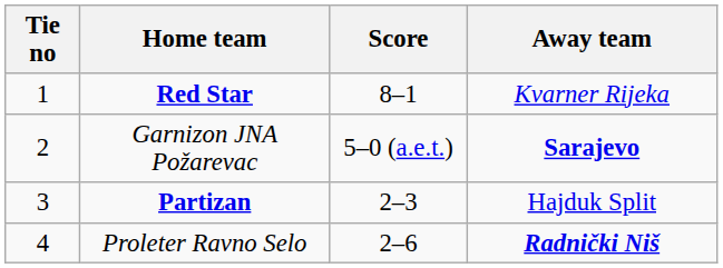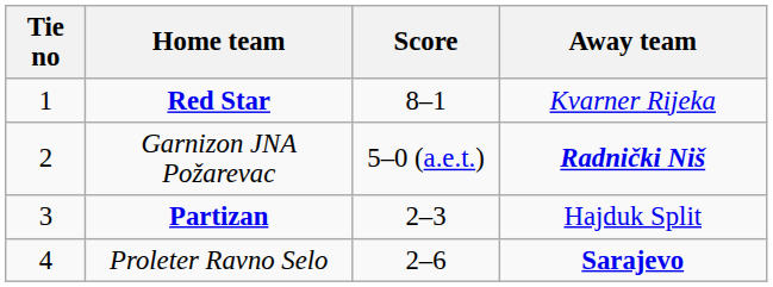 <table class="wikitable" style="text-align:center">
 <tr>
 <th width=40>Tie no</th>
 <th width=150>Home team</th>
 <th width=80>Score</th>
 <th width=150>Away team</th>
 </tr>
 <tr>
 <td>1</td>
 <td><strong><a href='#'>Red Star</a></strong></td>
 <td>8–1</td>
 <td><em><a href='#'>Kvarner Rijeka</a></em></td>
 </tr>
 <tr>
 <td>2</td>
 <td><em>Garnizon JNA Požarevac</em></td>
 <td>5–0 (<a href='#'>a.e.t.</a>)</td>
-<td><strong><a href='#'>Sarajevo</a></strong></td>
+<td><strong><em><a href='#'>Radnički Niš</a></em></strong></td>
 </tr>
 <tr>
 <td>3</td>
 <td><strong><a href='#'>Partizan</a></strong></td>
 <td>2–3</td>
 <td><a href='#'>Hajduk Split</a></td>
 </tr>
 <tr>
 <td>4</td>
 <td><em>Proleter Ravno Selo</em></td>
 <td>2–6</td>
-<td><strong><em><a href='#'>Radnički Niš</a></em></strong></td>
+<td><strong><a href='#'>Sarajevo</a></strong></td>
 </tr>
 </table>
